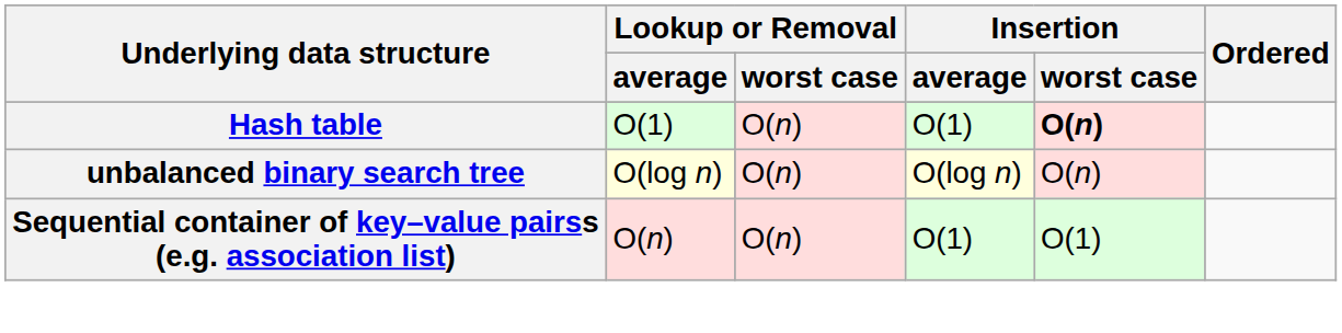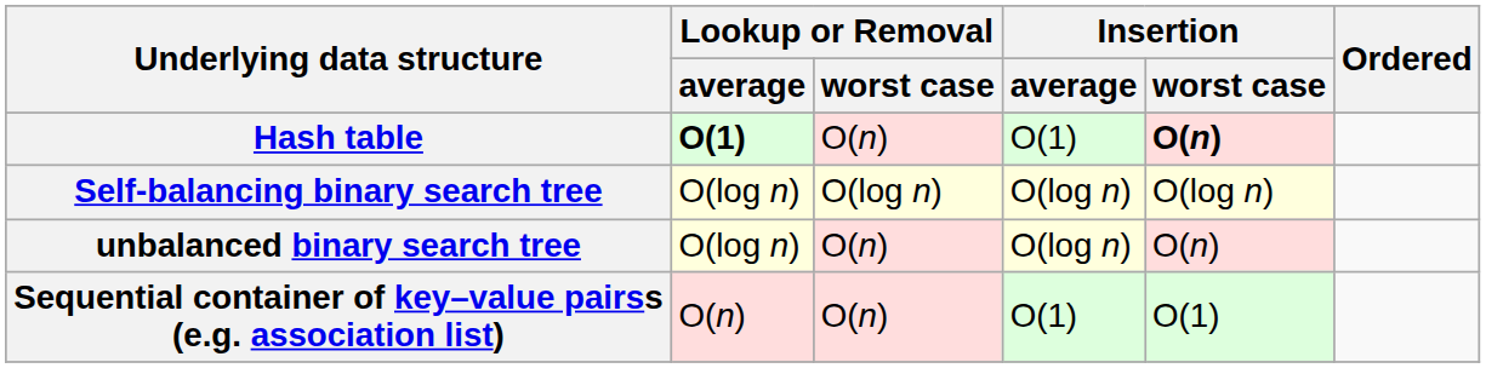 <table class="wikitable">
 <tr>
 <th rowspan="2">Underlying data structure</th>
 <th colspan="2">Lookup or Removal</th>
 <th colspan="2">Insertion</th>
 <th rowspan="2">Ordered</th>
 </tr>
 <tr>
 <th>average</th>
 <th>worst case</th>
 <th>average</th>
 <th>worst case</th>
 </tr>
 <tr>
 <th><a href='#'>Hash table</a></th>
-<td style="background:#ddffdd">O(1)</td>
+<td style="background:#ddffdd"><strong>O(1)</strong></td>
 <td style="background:#ffdddd">O(<em>n</em>)</td>
 <td style="background:#ddffdd">O(1)</td>
 <td style="background:#ffdddd"><strong>O(<em>n</em>)</strong></td>
+<td></td>
+</tr>
+<tr>
+<th><a href='#'>Self-balancing binary search tree</a></th>
+<td style="background:#ffffdd">O(log <em>n</em>)</td>
+<td style="background:#ffffdd">O(log <em>n</em>)</td>
+<td style="background:#ffffdd">O(log <em>n</em>)</td>
+<td style="background:#ffffdd">O(log <em>n</em>)</td>
 <td></td>
 </tr>
 <tr>
 <th>unbalanced <a href='#'>binary search tree</a></th>
 <td style="background:#ffffdd">O(log <em>n</em>)</td>
 <td style="background:#ffdddd">O(<em>n</em>)</td>
 <td style="background:#ffffdd">O(log <em>n</em>)</td>
 <td style="background:#ffdddd">O(<em>n</em>)</td>
 <td></td>
 </tr>
 <tr>
 <th>Sequential container of <a href='#'>key–value pairs</a>s<br>(e.g. <a href='#'>association list</a>)</th>
 <td style="background:#ffdddd">O(<em>n</em>)</td>
 <td style="background:#ffdddd">O(<em>n</em>)</td>
 <td style="background:#ddffdd">O(1)</td>
 <td style="background:#ddffdd">O(1)</td>
 <td></td>
 </tr>
 </table>
